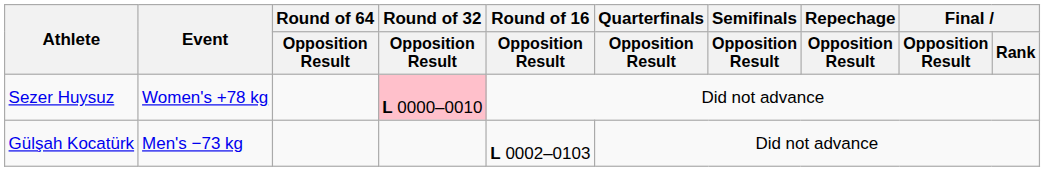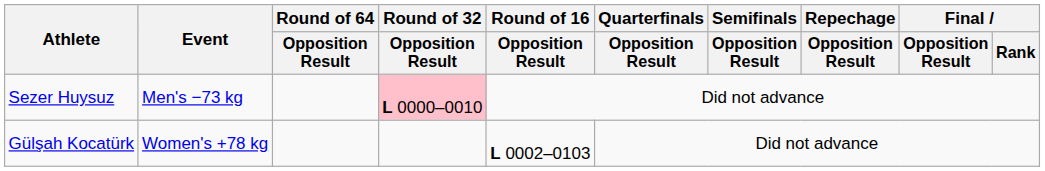 <table class="wikitable" style="font-size:90%">
 <tr>
 <th rowspan="2">Athlete</th>
 <th rowspan="2">Event</th>
 <th>Round of 64</th>
 <th>Round of 32</th>
 <th>Round of 16</th>
 <th>Quarterfinals</th>
 <th>Semifinals</th>
 <th>Repechage</th>
 <th colspan=2>Final / </th>
 </tr>
 <tr style="font-size:95%">
 <th>Opposition<br>Result</th>
 <th>Opposition<br>Result</th>
 <th>Opposition<br>Result</th>
 <th>Opposition<br>Result</th>
 <th>Opposition<br>Result</th>
 <th>Opposition<br>Result</th>
 <th>Opposition<br>Result</th>
 <th>Rank</th>
 </tr>
 <tr align=center>
 <td align=left><a href='#'>Sezer Huysuz</a></td>
-<td align=left><a href='#'>Women's +78 kg</a></td>
+<td align=left><a href='#'>Men's −73 kg</a></td>
 <td></td>
 <td style="background: pink;"><br><strong>L</strong> 0000–0010</td>
 <td colspan=6>Did not advance</td>
 </tr>
 <tr align=center>
 <td align=left><a href='#'>Gülşah Kocatürk</a></td>
-<td align=left><a href='#'>Men's −73 kg</a></td>
+<td align=left><a href='#'>Women's +78 kg</a></td>
 <td></td>
 <td></td>
 <td><br><strong>L</strong> 0002–0103</td>
 <td colspan=5>Did not advance</td>
 </tr>
 </table>
